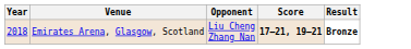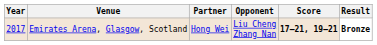 <table class="sortable wikitable" style="font-size: 90%;">
 <tr>
 <th>Year</th>
 <th>Venue</th>
+<th>Partner</th>
 <th>Opponent</th>
 <th>Score</th>
 <th>Result</th>
 </tr>
 <tr style="background:#F3E6D7">
-<td align="center"><a href='#'>2018</a></td>
+<td align="center"><a href='#'>2017</a></td>
 <td align="left"><a href='#'>Emirates Arena</a>, <a href='#'>Glasgow</a>, Scotland</td>
+<td align="left"> <a href='#'>Hong Wei</a></td>
 <td align="left"> <a href='#'>Liu Cheng</a><br> <a href='#'>Zhang Nan</a></td>
 <td align="left"><strong>17–21, 19–21</strong></td>
 <td style="text-align:left; background:white"> <strong>Bronze</strong></td>
 </tr>
 </table>
